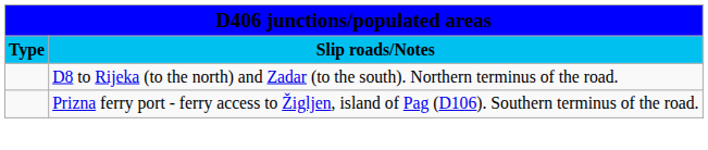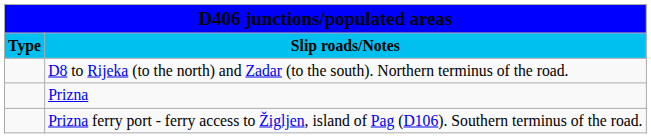 <table class="wikitable">
 <tr>
 <td colspan=2 bgcolor=blue align=center style=margin-top:15><span><big><strong>D406 junctions/populated areas</strong></big></span></td>
 </tr>
 <tr>
 <td align=center bgcolor=00c0f0><strong>Type</strong></td>
 <td align=center bgcolor=00c0f0><strong>Slip roads/Notes</strong></td>
 </tr>
 <tr>
 <td></td>
 <td> <a href='#'>D8</a> to <a href='#'>Rijeka</a> (to the north) and <a href='#'>Zadar</a> (to the south). Northern terminus of the road.</td>
 </tr>
 <tr>
 <td></td>
+<td><a href='#'>Prizna</a></td>
+</tr>
+<tr>
+<td></td>
 <td><a href='#'>Prizna</a> ferry port - ferry access to <a href='#'>Žigljen</a>, island of <a href='#'>Pag</a> (<a href='#'>D106</a>). Southern terminus of the road.</td>
 </tr>
 </table>
